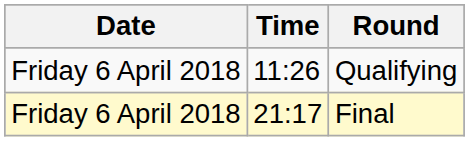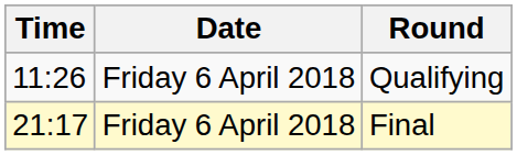 <table class="wikitable">
 <tr>
+<th>Time</th>
 <th>Date</th>
-<th>Time</th>
 <th>Round</th>
 </tr>
 <tr>
+<td>11:26</td>
 <td>Friday 6 April 2018</td>
-<td>11:26</td>
 <td>Qualifying</td>
 </tr>
 <tr>
+<td style=background:lemonchiffon>21:17</td>
 <td style=background:lemonchiffon>Friday 6 April 2018</td>
-<td style=background:lemonchiffon>21:17</td>
 <td style=background:lemonchiffon>Final</td>
 </tr>
 </table>
